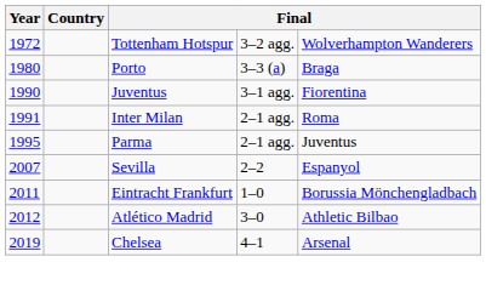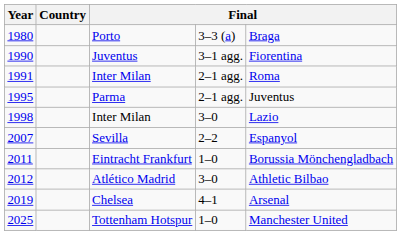 <table class="wikitable">
 <tr>
 <th>Year</th>
 <th>Country</th>
 <th colspan=3>Final</th>
-</tr>
-<tr>
-<td><a href='#'>1972</a></td>
-<td></td>
-<td><a href='#'>Tottenham Hotspur</a></td>
-<td>3–2 agg.</td>
-<td><a href='#'>Wolverhampton Wanderers</a></td>
 </tr>
 <tr>
 <td><a href='#'>1980</a></td>
 <td></td>
 <td><a href='#'>Porto</a></td>
 <td>3–3 (<a href='#'>a</a>)</td>
 <td><a href='#'>Braga</a></td>
 </tr>
 <tr>
 <td><a href='#'>1990</a></td>
 <td></td>
 <td><a href='#'>Juventus</a></td>
 <td>3–1 agg.</td>
 <td><a href='#'>Fiorentina</a></td>
 </tr>
 <tr>
 <td><a href='#'>1991</a></td>
 <td></td>
 <td><a href='#'>Inter Milan</a></td>
 <td>2–1 agg.</td>
 <td><a href='#'>Roma</a></td>
 </tr>
 <tr>
 <td><a href='#'>1995</a></td>
 <td></td>
 <td><a href='#'>Parma</a></td>
 <td>2–1 agg.</td>
 <td>Juventus</td>
 </tr>
 <tr>
+<td><a href='#'>1998</a></td>
+<td></td>
+<td>Inter Milan</td>
+<td>3–0</td>
+<td><a href='#'>Lazio</a></td>
+</tr>
+<tr>
 <td><a href='#'>2007</a></td>
 <td></td>
 <td><a href='#'>Sevilla</a></td>
 <td>2–2 </td>
 <td><a href='#'>Espanyol</a></td>
 </tr>
 <tr>
 <td><a href='#'>2011</a></td>
 <td></td>
 <td><a href='#'>Eintracht Frankfurt</a></td>
 <td>1–0</td>
 <td><a href='#'>Borussia Mönchengladbach</a></td>
 </tr>
 <tr>
 <td><a href='#'>2012</a></td>
 <td></td>
 <td><a href='#'>Atlético Madrid</a></td>
 <td>3–0</td>
 <td><a href='#'>Athletic Bilbao</a></td>
 </tr>
 <tr>
 <td><a href='#'>2019</a></td>
 <td></td>
 <td><a href='#'>Chelsea</a></td>
 <td>4–1</td>
 <td><a href='#'>Arsenal</a></td>
 </tr>
+<tr>
+<td><a href='#'>2025</a></td>
+<td></td>
+<td><a href='#'>Tottenham Hotspur</a></td>
+<td>1–0</td>
+<td><a href='#'>Manchester United</a></td>
+</tr>
 </table>
